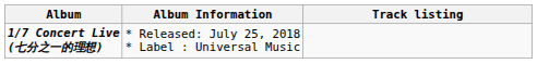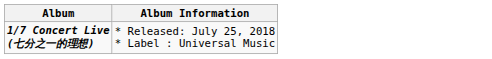 <table class="wikitable">
 <tr>
 <th>Album</th>
 <th>Album Information</th>
-<th align="left" width= "250px">Track listing</th>
 </tr>
 <tr>
 <td><strong><em>1/7 Concert Live</em></strong><br><strong><em>(七分之一的理想)</em></strong></td>
 <td>* Released: July 25, 2018 <br>* Label : Universal Music</td>
-<td style="font-size: 85%;"></td>
 </tr>
 </table>
